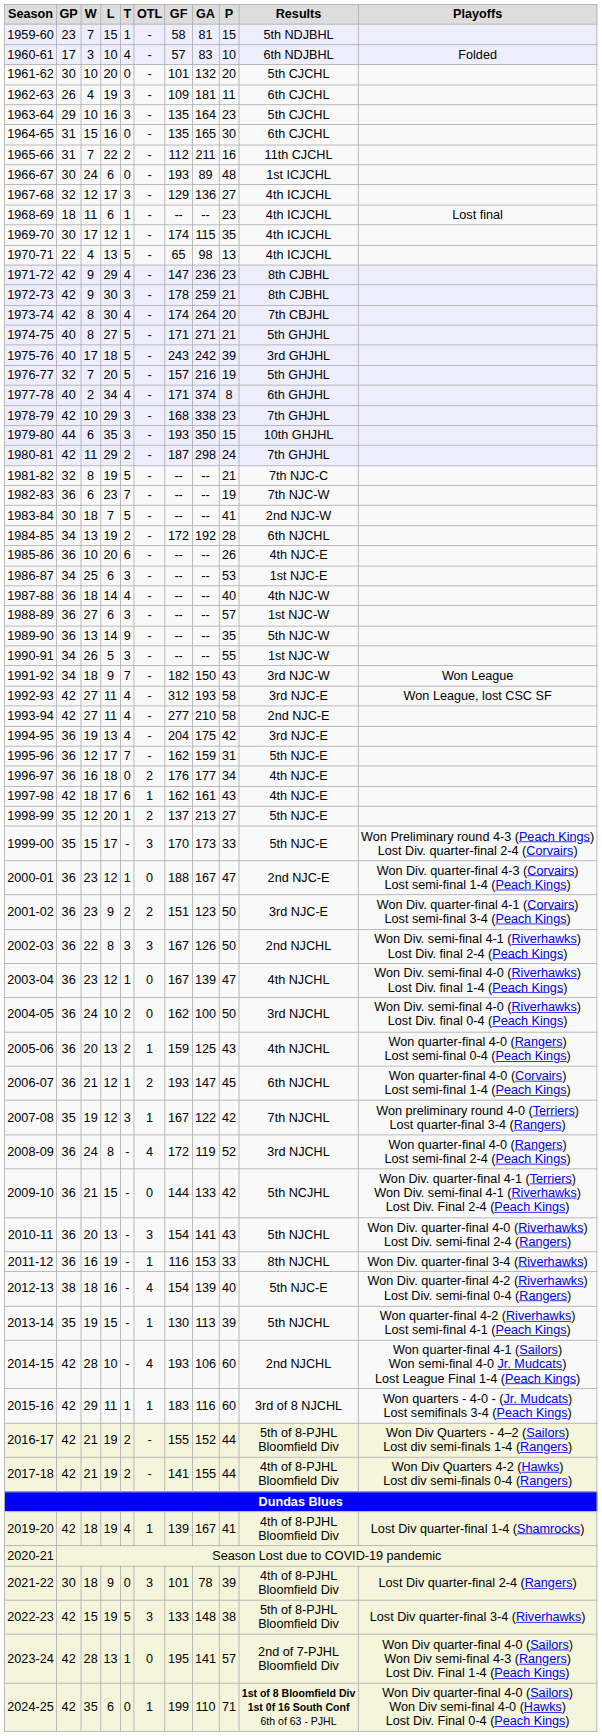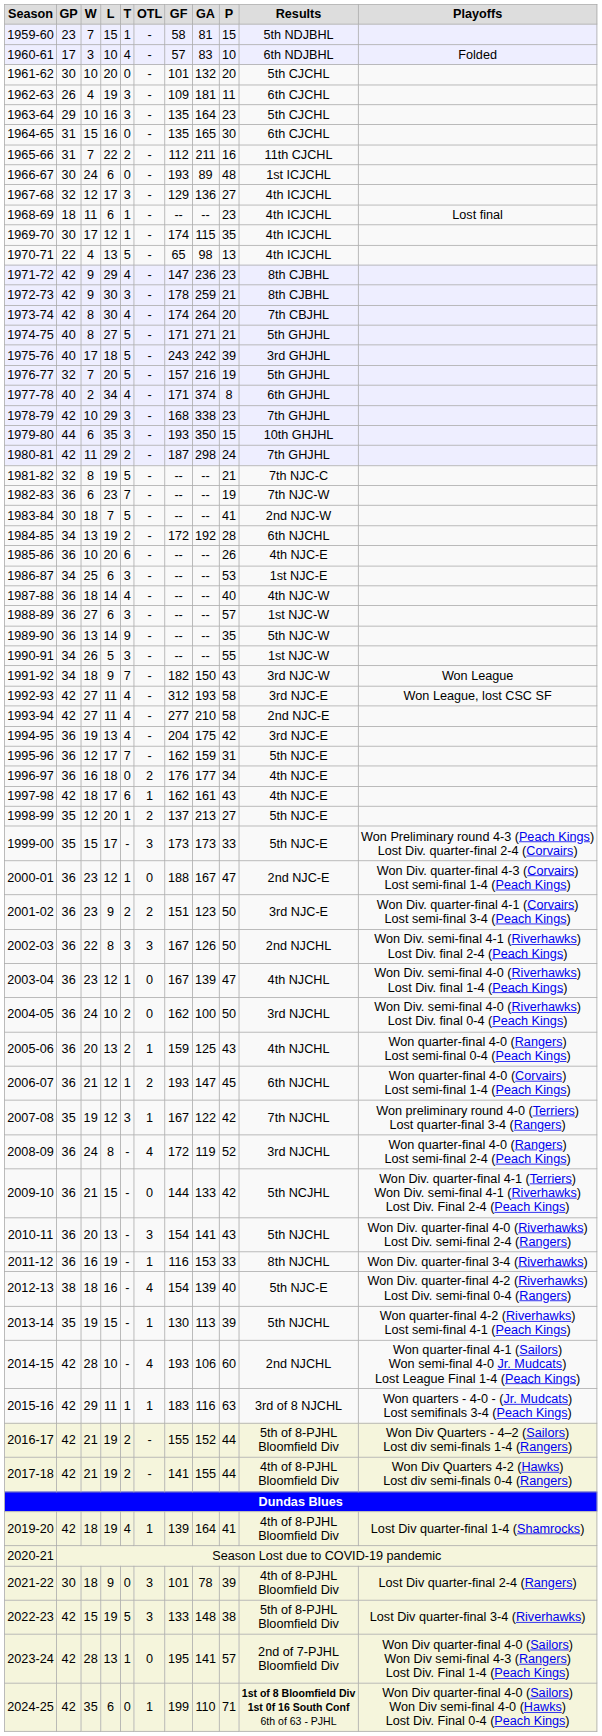 <table class="wikitable">
 <tr align="center"  bgcolor="#dddddd">
 <td><strong>Season</strong></td>
 <td><strong>GP</strong></td>
 <td><strong>W</strong></td>
 <td><strong>L</strong></td>
 <td><strong>T</strong></td>
 <td><strong>OTL</strong></td>
 <td><strong>GF</strong></td>
 <td><strong>GA</strong></td>
 <td><strong>P</strong></td>
 <td><strong>Results</strong></td>
 <td><strong>Playoffs</strong></td>
 </tr>
 <tr align="center" bgcolor="#eeeeff">
 <td>1959-60</td>
 <td>23</td>
 <td>7</td>
 <td>15</td>
 <td>1</td>
 <td>-</td>
 <td>58</td>
 <td>81</td>
 <td>15</td>
 <td>5th NDJBHL</td>
 <td></td>
 </tr>
 <tr align="center" bgcolor="#eeeeff">
 <td>1960-61</td>
 <td>17</td>
 <td>3</td>
 <td>10</td>
 <td>4</td>
 <td>-</td>
 <td>57</td>
 <td>83</td>
 <td>10</td>
 <td>6th NDJBHL</td>
 <td>Folded</td>
 </tr>
 <tr align="center">
 <td>1961-62</td>
 <td>30</td>
 <td>10</td>
 <td>20</td>
 <td>0</td>
 <td>-</td>
 <td>101</td>
 <td>132</td>
 <td>20</td>
 <td>5th CJCHL</td>
 <td></td>
 </tr>
 <tr align="center">
 <td>1962-63</td>
 <td>26</td>
 <td>4</td>
 <td>19</td>
 <td>3</td>
 <td>-</td>
 <td>109</td>
 <td>181</td>
 <td>11</td>
 <td>6th CJCHL</td>
 <td></td>
 </tr>
 <tr align="center">
 <td>1963-64</td>
 <td>29</td>
 <td>10</td>
 <td>16</td>
 <td>3</td>
 <td>-</td>
 <td>135</td>
 <td>164</td>
 <td>23</td>
 <td>5th CJCHL</td>
 <td></td>
 </tr>
 <tr align="center">
 <td>1964-65</td>
 <td>31</td>
 <td>15</td>
 <td>16</td>
 <td>0</td>
 <td>-</td>
 <td>135</td>
 <td>165</td>
 <td>30</td>
 <td>6th CJCHL</td>
 <td></td>
 </tr>
 <tr align="center">
 <td>1965-66</td>
 <td>31</td>
 <td>7</td>
 <td>22</td>
 <td>2</td>
 <td>-</td>
 <td>112</td>
 <td>211</td>
 <td>16</td>
 <td>11th CJCHL</td>
 <td></td>
 </tr>
 <tr align="center">
 <td>1966-67</td>
 <td>30</td>
 <td>24</td>
 <td>6</td>
 <td>0</td>
 <td>-</td>
 <td>193</td>
 <td>89</td>
 <td>48</td>
 <td>1st ICJCHL</td>
 <td></td>
 </tr>
 <tr align="center">
 <td>1967-68</td>
 <td>32</td>
 <td>12</td>
 <td>17</td>
 <td>3</td>
 <td>-</td>
 <td>129</td>
 <td>136</td>
 <td>27</td>
 <td>4th ICJCHL</td>
 <td></td>
 </tr>
 <tr align="center">
 <td>1968-69</td>
 <td>18</td>
 <td>11</td>
 <td>6</td>
 <td>1</td>
 <td>-</td>
 <td>--</td>
 <td>--</td>
 <td>23</td>
 <td>4th ICJCHL</td>
 <td>Lost final</td>
 </tr>
 <tr align="center">
 <td>1969-70</td>
 <td>30</td>
 <td>17</td>
 <td>12</td>
 <td>1</td>
 <td>-</td>
 <td>174</td>
 <td>115</td>
 <td>35</td>
 <td>4th ICJCHL</td>
 <td></td>
 </tr>
 <tr align="center">
 <td>1970-71</td>
 <td>22</td>
 <td>4</td>
 <td>13</td>
 <td>5</td>
 <td>-</td>
 <td>65</td>
 <td>98</td>
 <td>13</td>
 <td>4th ICJCHL</td>
 <td></td>
 </tr>
 <tr align="center" bgcolor="#eeeeff">
 <td>1971-72</td>
 <td>42</td>
 <td>9</td>
 <td>29</td>
 <td>4</td>
 <td>-</td>
 <td>147</td>
 <td>236</td>
 <td>23</td>
 <td>8th CJBHL</td>
 <td></td>
 </tr>
 <tr align="center" bgcolor="#eeeeff">
 <td>1972-73</td>
 <td>42</td>
 <td>9</td>
 <td>30</td>
 <td>3</td>
 <td>-</td>
 <td>178</td>
 <td>259</td>
 <td>21</td>
 <td>8th CJBHL</td>
 <td></td>
 </tr>
 <tr align="center" bgcolor="#eeeeff">
 <td>1973-74</td>
 <td>42</td>
 <td>8</td>
 <td>30</td>
 <td>4</td>
 <td>-</td>
 <td>174</td>
 <td>264</td>
 <td>20</td>
 <td>7th CBJHL</td>
 <td></td>
 </tr>
 <tr align="center" bgcolor="#eeeeff">
 <td>1974-75</td>
 <td>40</td>
 <td>8</td>
 <td>27</td>
 <td>5</td>
 <td>-</td>
 <td>171</td>
 <td>271</td>
 <td>21</td>
 <td>5th GHJHL</td>
 <td></td>
 </tr>
 <tr align="center" bgcolor="#eeeeff">
 <td>1975-76</td>
 <td>40</td>
 <td>17</td>
 <td>18</td>
 <td>5</td>
 <td>-</td>
 <td>243</td>
 <td>242</td>
 <td>39</td>
 <td>3rd GHJHL</td>
 <td></td>
 </tr>
 <tr align="center" bgcolor="#eeeeff">
 <td>1976-77</td>
 <td>32</td>
 <td>7</td>
 <td>20</td>
 <td>5</td>
 <td>-</td>
 <td>157</td>
 <td>216</td>
 <td>19</td>
 <td>5th GHJHL</td>
 <td></td>
 </tr>
 <tr align="center" bgcolor="#eeeeff">
 <td>1977-78</td>
 <td>40</td>
 <td>2</td>
 <td>34</td>
 <td>4</td>
 <td>-</td>
 <td>171</td>
 <td>374</td>
 <td>8</td>
 <td>6th GHJHL</td>
 <td></td>
 </tr>
 <tr align="center" bgcolor="#eeeeff">
 <td>1978-79</td>
 <td>42</td>
 <td>10</td>
 <td>29</td>
 <td>3</td>
 <td>-</td>
 <td>168</td>
 <td>338</td>
 <td>23</td>
 <td>7th GHJHL</td>
 <td></td>
 </tr>
 <tr align="center" bgcolor="#eeeeff">
 <td>1979-80</td>
 <td>44</td>
 <td>6</td>
 <td>35</td>
 <td>3</td>
 <td>-</td>
 <td>193</td>
 <td>350</td>
 <td>15</td>
 <td>10th GHJHL</td>
 <td></td>
 </tr>
 <tr align="center" bgcolor="#eeeeff">
 <td>1980-81</td>
 <td>42</td>
 <td>11</td>
 <td>29</td>
 <td>2</td>
 <td>-</td>
 <td>187</td>
 <td>298</td>
 <td>24</td>
 <td>7th GHJHL</td>
 <td></td>
 </tr>
 <tr align="center">
 <td>1981-82</td>
 <td>32</td>
 <td>8</td>
 <td>19</td>
 <td>5</td>
 <td>-</td>
 <td>--</td>
 <td>--</td>
 <td>21</td>
 <td>7th NJC-C</td>
 <td></td>
 </tr>
 <tr align="center">
 <td>1982-83</td>
 <td>36</td>
 <td>6</td>
 <td>23</td>
 <td>7</td>
 <td>-</td>
 <td>--</td>
 <td>--</td>
 <td>19</td>
 <td>7th NJC-W</td>
 <td></td>
 </tr>
 <tr align="center">
 <td>1983-84</td>
 <td>30</td>
 <td>18</td>
 <td>7</td>
 <td>5</td>
 <td>-</td>
 <td>--</td>
 <td>--</td>
 <td>41</td>
 <td>2nd NJC-W</td>
 <td></td>
 </tr>
 <tr align="center">
 <td>1984-85</td>
 <td>34</td>
 <td>13</td>
 <td>19</td>
 <td>2</td>
 <td>-</td>
 <td>172</td>
 <td>192</td>
 <td>28</td>
 <td>6th NJCHL</td>
 <td></td>
 </tr>
 <tr align="center">
 <td>1985-86</td>
 <td>36</td>
 <td>10</td>
 <td>20</td>
 <td>6</td>
 <td>-</td>
 <td>--</td>
 <td>--</td>
 <td>26</td>
 <td>4th NJC-E</td>
 <td></td>
 </tr>
 <tr align="center">
 <td>1986-87</td>
 <td>34</td>
 <td>25</td>
 <td>6</td>
 <td>3</td>
 <td>-</td>
 <td>--</td>
 <td>--</td>
 <td>53</td>
 <td>1st NJC-E</td>
 <td></td>
 </tr>
 <tr align="center">
 <td>1987-88</td>
 <td>36</td>
 <td>18</td>
 <td>14</td>
 <td>4</td>
 <td>-</td>
 <td>--</td>
 <td>--</td>
 <td>40</td>
 <td>4th NJC-W</td>
 <td></td>
 </tr>
 <tr align="center">
 <td>1988-89</td>
 <td>36</td>
 <td>27</td>
 <td>6</td>
 <td>3</td>
 <td>-</td>
 <td>--</td>
 <td>--</td>
 <td>57</td>
 <td>1st NJC-W</td>
 <td></td>
 </tr>
 <tr align="center">
 <td>1989-90</td>
 <td>36</td>
 <td>13</td>
 <td>14</td>
 <td>9</td>
 <td>-</td>
 <td>--</td>
 <td>--</td>
 <td>35</td>
 <td>5th NJC-W</td>
 <td></td>
 </tr>
 <tr align="center">
 <td>1990-91</td>
 <td>34</td>
 <td>26</td>
 <td>5</td>
 <td>3</td>
 <td>-</td>
 <td>--</td>
 <td>--</td>
 <td>55</td>
 <td>1st NJC-W</td>
 <td></td>
 </tr>
 <tr align="center">
 <td>1991-92</td>
 <td>34</td>
 <td>18</td>
 <td>9</td>
 <td>7</td>
 <td>-</td>
 <td>182</td>
 <td>150</td>
 <td>43</td>
 <td>3rd NJC-W</td>
 <td>Won League</td>
 </tr>
 <tr align="center">
 <td>1992-93</td>
 <td>42</td>
 <td>27</td>
 <td>11</td>
 <td>4</td>
 <td>-</td>
 <td>312</td>
 <td>193</td>
 <td>58</td>
 <td>3rd NJC-E</td>
 <td>Won League, lost CSC SF</td>
 </tr>
 <tr align="center">
 <td>1993-94</td>
 <td>42</td>
 <td>27</td>
 <td>11</td>
 <td>4</td>
 <td>-</td>
 <td>277</td>
 <td>210</td>
 <td>58</td>
 <td>2nd NJC-E</td>
 <td></td>
 </tr>
 <tr align="center">
 <td>1994-95</td>
 <td>36</td>
 <td>19</td>
 <td>13</td>
 <td>4</td>
 <td>-</td>
 <td>204</td>
 <td>175</td>
 <td>42</td>
 <td>3rd NJC-E</td>
 <td></td>
 </tr>
 <tr align="center">
 <td>1995-96</td>
 <td>36</td>
 <td>12</td>
 <td>17</td>
 <td>7</td>
 <td>-</td>
 <td>162</td>
 <td>159</td>
 <td>31</td>
 <td>5th NJC-E</td>
 <td></td>
 </tr>
 <tr align="center">
 <td>1996-97</td>
 <td>36</td>
 <td>16</td>
 <td>18</td>
 <td>0</td>
 <td>2</td>
 <td>176</td>
 <td>177</td>
 <td>34</td>
 <td>4th NJC-E</td>
 <td></td>
 </tr>
 <tr align="center">
 <td>1997-98</td>
 <td>42</td>
 <td>18</td>
 <td>17</td>
 <td>6</td>
 <td>1</td>
 <td>162</td>
 <td>161</td>
 <td>43</td>
 <td>4th NJC-E</td>
 <td></td>
 </tr>
 <tr align="center">
 <td>1998-99</td>
 <td>35</td>
 <td>12</td>
 <td>20</td>
 <td>1</td>
 <td>2</td>
 <td>137</td>
 <td>213</td>
 <td>27</td>
 <td>5th NJC-E</td>
 <td></td>
 </tr>
 <tr align="center">
 <td>1999-00</td>
 <td>35</td>
 <td>15</td>
 <td>17</td>
 <td>-</td>
 <td>3</td>
-<td>170</td>
+<td>173</td>
 <td>173</td>
 <td>33</td>
 <td>5th NJC-E</td>
 <td>Won Preliminary round 4-3 (<a href='#'>Peach Kings</a>)<br>Lost Div. quarter-final 2-4 (<a href='#'>Corvairs</a>)</td>
 </tr>
 <tr align="center">
 <td>2000-01</td>
 <td>36</td>
 <td>23</td>
 <td>12</td>
 <td>1</td>
 <td>0</td>
 <td>188</td>
 <td>167</td>
 <td>47</td>
 <td>2nd NJC-E</td>
 <td>Won Div. quarter-final 4-3 (<a href='#'>Corvairs</a>)<br>Lost semi-final 1-4 (<a href='#'>Peach Kings</a>)</td>
 </tr>
 <tr align="center">
 <td>2001-02</td>
 <td>36</td>
 <td>23</td>
 <td>9</td>
 <td>2</td>
 <td>2</td>
 <td>151</td>
 <td>123</td>
 <td>50</td>
 <td>3rd NJC-E</td>
 <td>Won Div. quarter-final 4-1 (<a href='#'>Corvairs</a>)<br>Lost semi-final 3-4 (<a href='#'>Peach Kings</a>)</td>
 </tr>
 <tr align="center">
 <td>2002-03</td>
 <td>36</td>
 <td>22</td>
 <td>8</td>
 <td>3</td>
 <td>3</td>
 <td>167</td>
 <td>126</td>
 <td>50</td>
 <td>2nd NJCHL</td>
 <td>Won Div. semi-final 4-1 (<a href='#'>Riverhawks</a>)<br>Lost Div. final 2-4 (<a href='#'>Peach Kings</a>)</td>
 </tr>
 <tr align="center">
 <td>2003-04</td>
 <td>36</td>
 <td>23</td>
 <td>12</td>
 <td>1</td>
 <td>0</td>
 <td>167</td>
 <td>139</td>
 <td>47</td>
 <td>4th NJCHL</td>
 <td>Won Div. semi-final 4-0 (<a href='#'>Riverhawks</a>)<br>Lost Div. final 1-4 (<a href='#'>Peach Kings</a>)</td>
 </tr>
 <tr align="center">
 <td>2004-05</td>
 <td>36</td>
 <td>24</td>
 <td>10</td>
 <td>2</td>
 <td>0</td>
 <td>162</td>
 <td>100</td>
 <td>50</td>
 <td>3rd NJCHL</td>
 <td>Won Div. semi-final 4-0 (<a href='#'>Riverhawks</a>)<br>Lost Div. final 0-4 (<a href='#'>Peach Kings</a>)</td>
 </tr>
 <tr align="center">
 <td>2005-06</td>
 <td>36</td>
 <td>20</td>
 <td>13</td>
 <td>2</td>
 <td>1</td>
 <td>159</td>
 <td>125</td>
 <td>43</td>
 <td>4th NJCHL</td>
 <td>Won quarter-final 4-0 (<a href='#'>Rangers</a>)<br>Lost semi-final 0-4 (<a href='#'>Peach Kings</a>)</td>
 </tr>
 <tr align="center">
 <td>2006-07</td>
 <td>36</td>
 <td>21</td>
 <td>12</td>
 <td>1</td>
 <td>2</td>
 <td>193</td>
 <td>147</td>
 <td>45</td>
 <td>6th NJCHL</td>
 <td>Won quarter-final 4-0 (<a href='#'>Corvairs</a>)<br>Lost semi-final 1-4 (<a href='#'>Peach Kings</a>)</td>
 </tr>
 <tr align="center">
 <td>2007-08</td>
 <td>35</td>
 <td>19</td>
 <td>12</td>
 <td>3</td>
 <td>1</td>
 <td>167</td>
 <td>122</td>
 <td>42</td>
 <td>7th NJCHL</td>
 <td>Won preliminary round 4-0 (<a href='#'>Terriers</a>)<br>Lost quarter-final 3-4 (<a href='#'>Rangers</a>)</td>
 </tr>
 <tr align="center">
 <td>2008-09</td>
 <td>36</td>
 <td>24</td>
 <td>8</td>
 <td>-</td>
 <td>4</td>
 <td>172</td>
 <td>119</td>
 <td>52</td>
 <td>3rd NJCHL</td>
 <td>Won quarter-final 4-0 (<a href='#'>Rangers</a>)<br>Lost semi-final 2-4 (<a href='#'>Peach Kings</a>)</td>
 </tr>
 <tr align="center">
 <td>2009-10</td>
 <td>36</td>
 <td>21</td>
 <td>15</td>
 <td>-</td>
 <td>0</td>
 <td>144</td>
 <td>133</td>
 <td>42</td>
 <td>5th NCJHL</td>
 <td>Won Div. quarter-final 4-1 (<a href='#'>Terriers</a>)<br>Won Div. semi-final 4-1 (<a href='#'>Riverhawks</a>)<br>Lost Div. Final 2-4 (<a href='#'>Peach Kings</a>)</td>
 </tr>
 <tr align="center">
 <td>2010-11</td>
 <td>36</td>
 <td>20</td>
 <td>13</td>
 <td>-</td>
 <td>3</td>
 <td>154</td>
 <td>141</td>
 <td>43</td>
 <td>5th NJCHL</td>
 <td>Won Div. quarter-final 4-0 (<a href='#'>Riverhawks</a>)<br>Lost Div. semi-final 2-4 (<a href='#'>Rangers</a>)</td>
 </tr>
 <tr align="center">
 <td>2011-12</td>
 <td>36</td>
 <td>16</td>
 <td>19</td>
 <td>-</td>
 <td>1</td>
 <td>116</td>
 <td>153</td>
 <td>33</td>
 <td>8th NJCHL</td>
 <td>Won Div. quarter-final 3-4 (<a href='#'>Riverhawks</a>)</td>
 </tr>
 <tr align="center">
 <td>2012-13</td>
 <td>38</td>
 <td>18</td>
 <td>16</td>
 <td>-</td>
 <td>4</td>
 <td>154</td>
 <td>139</td>
 <td>40</td>
 <td>5th NJC-E</td>
 <td>Won Div. quarter-final 4-2 (<a href='#'>Riverhawks</a>)<br>Lost Div. semi-final 0-4 (<a href='#'>Rangers</a>)</td>
 </tr>
 <tr align="center">
 <td>2013-14</td>
 <td>35</td>
 <td>19</td>
 <td>15</td>
 <td>-</td>
 <td>1</td>
 <td>130</td>
 <td>113</td>
 <td>39</td>
 <td>5th NJCHL</td>
 <td>Won quarter-final 4-2 (<a href='#'>Riverhawks</a>)<br>Lost semi-final 4-1 (<a href='#'>Peach Kings</a>)</td>
 </tr>
 <tr align="center">
 <td>2014-15</td>
 <td>42</td>
 <td>28</td>
 <td>10</td>
 <td>-</td>
 <td>4</td>
 <td>193</td>
 <td>106</td>
 <td>60</td>
 <td>2nd NJCHL</td>
 <td>Won quarter-final 4-1 (<a href='#'>Sailors</a>)<br>Won semi-final 4-0 <a href='#'>Jr. Mudcats</a>)<br>Lost League Final 1-4 (<a href='#'>Peach Kings</a>)</td>
 </tr>
 <tr align="center">
 <td>2015-16</td>
 <td>42</td>
 <td>29</td>
 <td>11</td>
 <td>1</td>
 <td>1</td>
 <td>183</td>
 <td>116</td>
-<td>60</td>
+<td>63</td>
 <td>3rd of 8 NJCHL</td>
 <td>Won quarters - 4-0 - (<a href='#'>Jr. Mudcats</a>)<br>Lost semifinals 3-4 (<a href='#'>Peach Kings</a>)</td>
 </tr>
 <tr align="center" bgcolor=beige>
 <td>2016-17</td>
 <td>42</td>
 <td>21</td>
 <td>19</td>
 <td>2</td>
 <td>-</td>
 <td>155</td>
 <td>152</td>
 <td>44</td>
 <td>5th of 8-PJHL<br>Bloomfield Div</td>
 <td>Won Div Quarters - 4–2 (<a href='#'>Sailors</a>)<br>Lost div semi-finals 1-4 (<a href='#'>Rangers</a>)</td>
 </tr>
 <tr align="center" bgcolor=beige>
 <td>2017-18</td>
 <td>42</td>
 <td>21</td>
 <td>19</td>
 <td>2</td>
 <td>-</td>
 <td>141</td>
 <td>155</td>
 <td>44</td>
 <td>4th of 8-PJHL<br>Bloomfield Div</td>
 <td>Won Div Quarters 4-2 (<a href='#'>Hawks</a>)<br>Lost div semi-finals 0-4 (<a href='#'>Rangers</a>)</td>
 </tr>
 <tr align="center"  bgcolor="blue"  style="color:#FFFFFF">
 <td colspan=12><strong>Dundas Blues</strong></td>
 </tr>
 <tr align="center" bgcolor=beige>
 <td>2019-20</td>
 <td>42</td>
 <td>18</td>
 <td>19</td>
 <td>4</td>
 <td>1</td>
 <td>139</td>
-<td>167</td>
+<td>164</td>
 <td>41</td>
 <td>4th of 8-PJHL<br>Bloomfield Div</td>
 <td>Lost Div quarter-final 1-4 (<a href='#'>Shamrocks</a>)</td>
 </tr>
 <tr align="center" bgcolor="beige">
 <td>2020-21</td>
 <td colspan="10">Season Lost due to COVID-19 pandemic</td>
 </tr>
 <tr align="center" bgcolor=beige>
 <td>2021-22</td>
 <td>30</td>
 <td>18</td>
 <td>9</td>
 <td>0</td>
 <td>3</td>
 <td>101</td>
 <td>78</td>
 <td>39</td>
 <td>4th of 8-PJHL<br>Bloomfield Div</td>
 <td>Lost Div quarter-final 2-4 (<a href='#'>Rangers</a>)</td>
 </tr>
 <tr align="center" bgcolor=beige>
 <td>2022-23</td>
 <td>42</td>
 <td>15</td>
 <td>19</td>
 <td>5</td>
 <td>3</td>
 <td>133</td>
 <td>148</td>
 <td>38</td>
 <td>5th of 8-PJHL<br>Bloomfield Div</td>
 <td>Lost Div quarter-final 3-4 (<a href='#'>Riverhawks</a>)</td>
 </tr>
 <tr align="center" bgcolor=beige>
 <td>2023-24</td>
 <td>42</td>
 <td>28</td>
 <td>13</td>
 <td>1</td>
 <td>0</td>
 <td>195</td>
 <td>141</td>
 <td>57</td>
 <td>2nd of 7-PJHL<br>Bloomfield Div</td>
 <td>Won Div quarter-final 4-0 (<a href='#'>Sailors</a>)<br>Won Div semi-final 4-3 (<a href='#'>Rangers</a>)<br>Lost Div. Final 1-4 (<a href='#'>Peach Kings</a>)</td>
 </tr>
 <tr align="center" bgcolor=beige>
 <td>2024-25</td>
 <td>42</td>
 <td>35</td>
 <td>6</td>
 <td>0</td>
 <td>1</td>
 <td>199</td>
 <td>110</td>
 <td>71</td>
 <td><small><strong>1st of 8 Bloomfield Div</strong><br><strong>1st 0f 16 South Conf</strong><br>6th of 63 - PJHL </small></td>
 <td>Won Div quarter-final 4-0 (<a href='#'>Sailors</a>)<br>Won Div semi-final 4-0 (<a href='#'>Hawks</a>)<br>Lost Div. Final 0-4 (<a href='#'>Peach Kings</a>)</td>
 </tr>
 </table>
